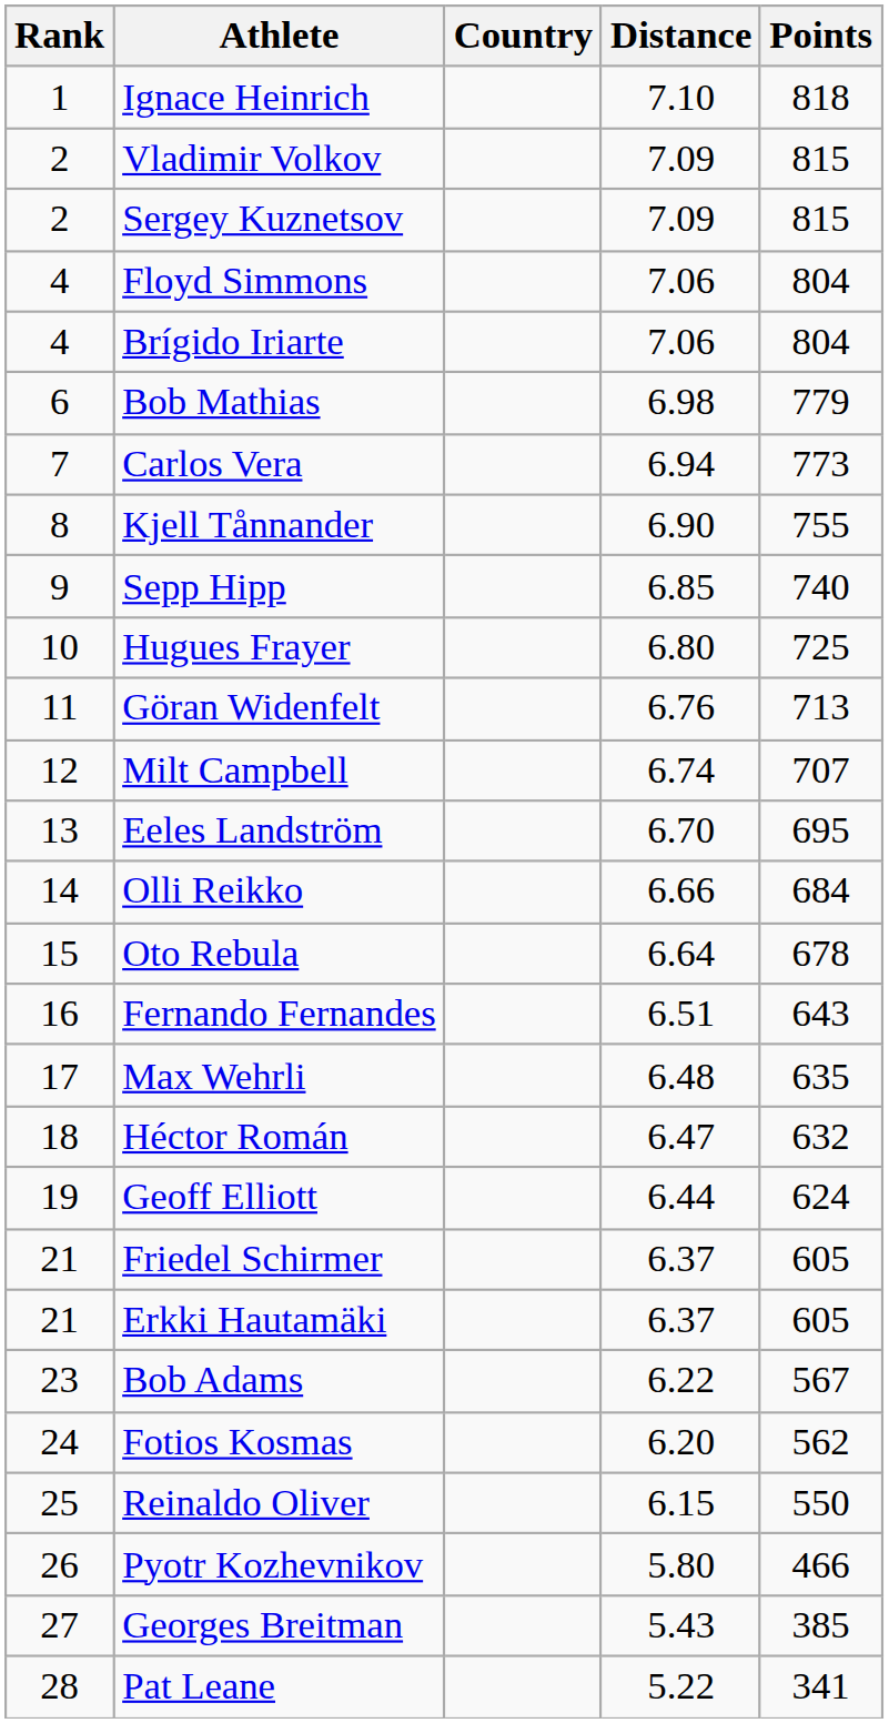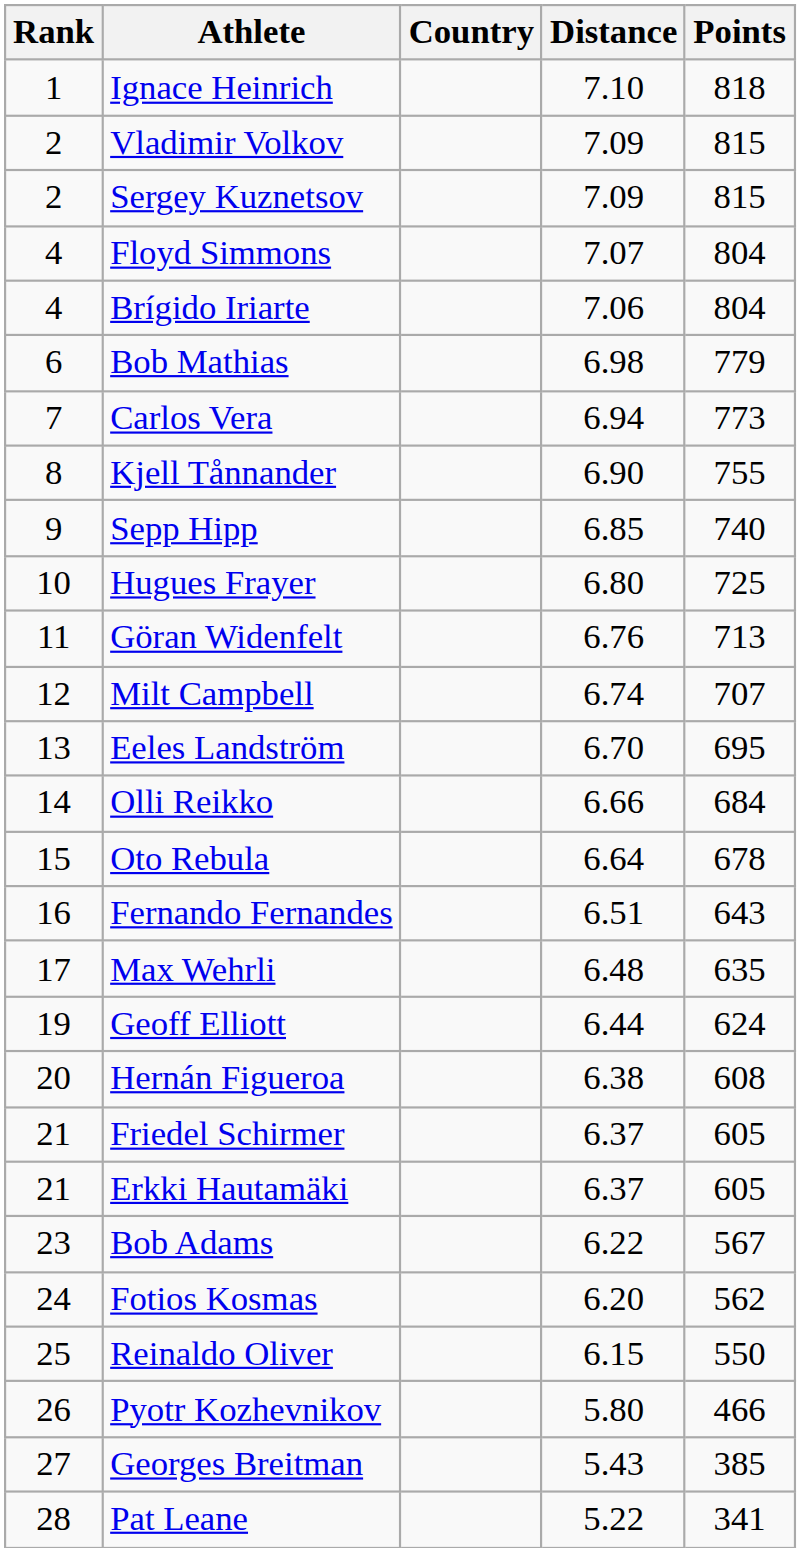 <table class="wikitable sortable" style="text-align:center">
 <tr>
 <th>Rank</th>
 <th>Athlete</th>
 <th>Country</th>
 <th>Distance</th>
 <th>Points</th>
 </tr>
 <tr>
 <td>1</td>
 <td align=left><a href='#'>Ignace Heinrich</a></td>
 <td align=left></td>
 <td>7.10</td>
 <td>818</td>
 </tr>
 <tr>
 <td>2</td>
 <td align=left><a href='#'>Vladimir Volkov</a></td>
 <td align=left></td>
 <td>7.09</td>
 <td>815</td>
 </tr>
 <tr>
 <td>2</td>
 <td align=left><a href='#'>Sergey Kuznetsov</a></td>
 <td align=left></td>
 <td>7.09</td>
 <td>815</td>
 </tr>
 <tr>
 <td>4</td>
 <td align=left><a href='#'>Floyd Simmons</a></td>
 <td align=left></td>
-<td>7.06</td>
+<td>7.07</td>
 <td>804</td>
 </tr>
 <tr>
 <td>4</td>
 <td align=left><a href='#'>Brígido Iriarte</a></td>
 <td align=left></td>
 <td>7.06</td>
 <td>804</td>
 </tr>
 <tr>
 <td>6</td>
 <td align=left><a href='#'>Bob Mathias</a></td>
 <td align=left></td>
 <td>6.98</td>
 <td>779</td>
 </tr>
 <tr>
 <td>7</td>
 <td align=left><a href='#'>Carlos Vera</a></td>
 <td align=left></td>
 <td>6.94</td>
 <td>773</td>
 </tr>
 <tr>
 <td>8</td>
 <td align=left><a href='#'>Kjell Tånnander</a></td>
 <td align=left></td>
 <td>6.90</td>
 <td>755</td>
 </tr>
 <tr>
 <td>9</td>
 <td align=left><a href='#'>Sepp Hipp</a></td>
 <td align=left></td>
 <td>6.85</td>
 <td>740</td>
 </tr>
 <tr>
 <td>10</td>
 <td align=left><a href='#'>Hugues Frayer</a></td>
 <td align=left></td>
 <td>6.80</td>
 <td>725</td>
 </tr>
 <tr>
 <td>11</td>
 <td align=left><a href='#'>Göran Widenfelt</a></td>
 <td align=left></td>
 <td>6.76</td>
 <td>713</td>
 </tr>
 <tr>
 <td>12</td>
 <td align=left><a href='#'>Milt Campbell</a></td>
 <td align=left></td>
 <td>6.74</td>
 <td>707</td>
 </tr>
 <tr>
 <td>13</td>
 <td align=left><a href='#'>Eeles Landström</a></td>
 <td align=left></td>
 <td>6.70</td>
 <td>695</td>
 </tr>
 <tr>
 <td>14</td>
 <td align=left><a href='#'>Olli Reikko</a></td>
 <td align=left></td>
 <td>6.66</td>
 <td>684</td>
 </tr>
 <tr>
 <td>15</td>
 <td align=left><a href='#'>Oto Rebula</a></td>
 <td align=left></td>
 <td>6.64</td>
 <td>678</td>
 </tr>
 <tr>
 <td>16</td>
 <td align=left><a href='#'>Fernando Fernandes</a></td>
 <td align=left></td>
 <td>6.51</td>
 <td>643</td>
 </tr>
 <tr>
 <td>17</td>
 <td align=left><a href='#'>Max Wehrli</a></td>
 <td align=left></td>
 <td>6.48</td>
 <td>635</td>
 </tr>
 <tr>
-<td>18</td>
-<td align=left><a href='#'>Héctor Román</a></td>
-<td align=left></td>
-<td>6.47</td>
-<td>632</td>
-</tr>
-<tr>
 <td>19</td>
 <td align=left><a href='#'>Geoff Elliott</a></td>
 <td align=left></td>
 <td>6.44</td>
 <td>624</td>
+</tr>
+<tr>
+<td>20</td>
+<td align=left><a href='#'>Hernán Figueroa</a></td>
+<td align=left></td>
+<td>6.38</td>
+<td>608</td>
 </tr>
 <tr>
 <td>21</td>
 <td align=left><a href='#'>Friedel Schirmer</a></td>
 <td align=left></td>
 <td>6.37</td>
 <td>605</td>
 </tr>
 <tr>
 <td>21</td>
 <td align=left><a href='#'>Erkki Hautamäki</a></td>
 <td align=left></td>
 <td>6.37</td>
 <td>605</td>
 </tr>
 <tr>
 <td>23</td>
 <td align=left><a href='#'>Bob Adams</a></td>
 <td align=left></td>
 <td>6.22</td>
 <td>567</td>
 </tr>
 <tr>
 <td>24</td>
 <td align=left><a href='#'>Fotios Kosmas</a></td>
 <td align=left></td>
 <td>6.20</td>
 <td>562</td>
 </tr>
 <tr>
 <td>25</td>
 <td align=left><a href='#'>Reinaldo Oliver</a></td>
 <td align=left></td>
 <td>6.15</td>
 <td>550</td>
 </tr>
 <tr>
 <td>26</td>
 <td align=left><a href='#'>Pyotr Kozhevnikov</a></td>
 <td align=left></td>
 <td>5.80</td>
 <td>466</td>
 </tr>
 <tr>
 <td>27</td>
 <td align=left><a href='#'>Georges Breitman</a></td>
 <td align=left></td>
 <td>5.43</td>
 <td>385</td>
 </tr>
 <tr>
 <td>28</td>
 <td align=left><a href='#'>Pat Leane</a></td>
 <td align=left></td>
 <td>5.22</td>
 <td>341</td>
 </tr>
 </table>
